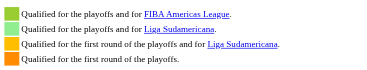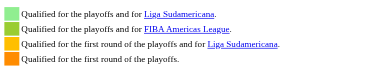 <table width=60%>
 <tr>
 <td style="width: 20px;"></td>
 <td bgcolor=#ffffff></td>
 </tr>
 <tr>
+<td bgcolor=#90EE90></td>
+<td bgcolor=#ffffff><small>Qualified for the playoffs and for <a href='#'>Liga Sudamericana</a>.</small></td>
+</tr>
+<tr>
 <td bgcolor=#9ACD32></td>
 <td bgcolor=#ffffff><small>Qualified for the playoffs and for <a href='#'>FIBA Americas League</a>.</small></td>
-</tr>
-<tr>
-<td bgcolor=#90EE90></td>
-<td bgcolor=#ffffff><small>Qualified for the playoffs and for <a href='#'>Liga Sudamericana</a>.</small></td>
 </tr>
 <tr>
 <td bgcolor=#FFBF00></td>
 <td bgcolor=#ffffff><small>Qualified for the first round of the playoffs and for <a href='#'>Liga Sudamericana</a>.</small></td>
 </tr>
 <tr>
 <td bgcolor=#FF8C00></td>
 <td bgcolor=#ffffff><small>Qualified for the first round of the playoffs.</small></td>
 </tr>
 </table>
